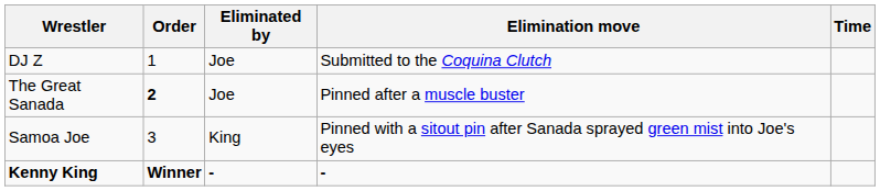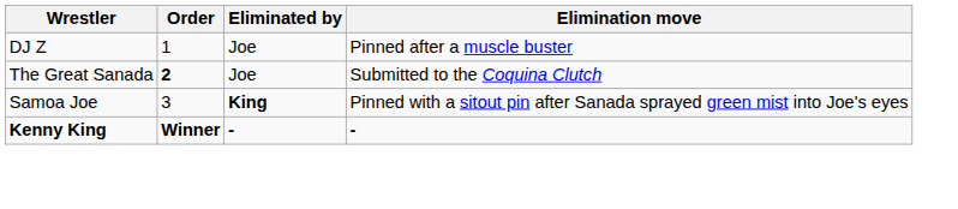 <table class="wikitable" border="1">
 <tr>
 <th>Wrestler</th>
 <th>Order</th>
 <th>Eliminated by</th>
 <th>Elimination move</th>
-<th>Time</th>
 </tr>
 <tr>
 <td>DJ Z</td>
 <td>1</td>
 <td>Joe</td>
-<td>Submitted to the <em><a href='#'>Coquina Clutch</a></em></td>
-<td></td>
+<td>Pinned after a <a href='#'>muscle buster</a></td>
 </tr>
 <tr>
 <td>The Great Sanada</td>
 <td><strong>2</strong></td>
 <td>Joe</td>
-<td>Pinned after a <a href='#'>muscle buster</a></td>
-<td></td>
+<td>Submitted to the <em><a href='#'>Coquina Clutch</a></em></td>
 </tr>
 <tr>
 <td>Samoa Joe</td>
 <td>3</td>
-<td>King</td>
+<td><strong>King</strong></td>
 <td>Pinned with a <a href='#'>sitout pin</a> after Sanada sprayed <a href='#'>green mist</a> into Joe's eyes</td>
-<td></td>
 </tr>
 <tr>
 <td><strong>Kenny King</strong></td>
 <td><strong>Winner</strong></td>
 <td><strong>-</strong></td>
 <td><strong>-</strong></td>
-<td></td>
 </tr>
 </table>
